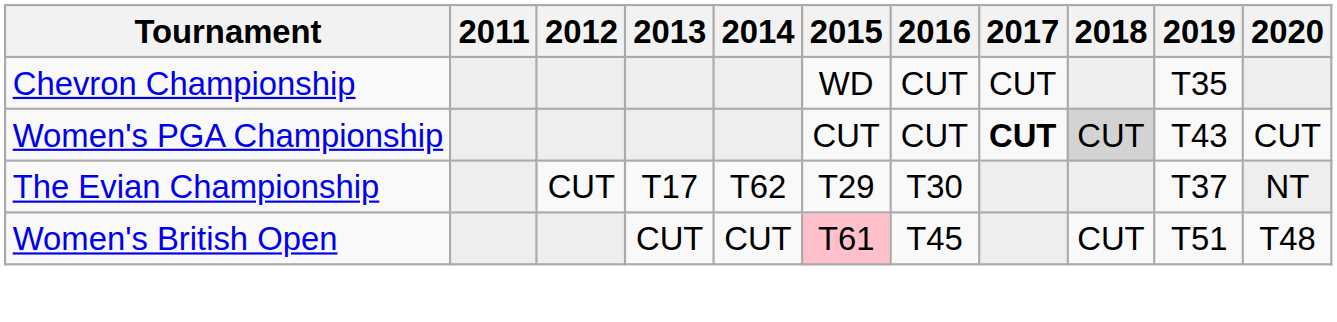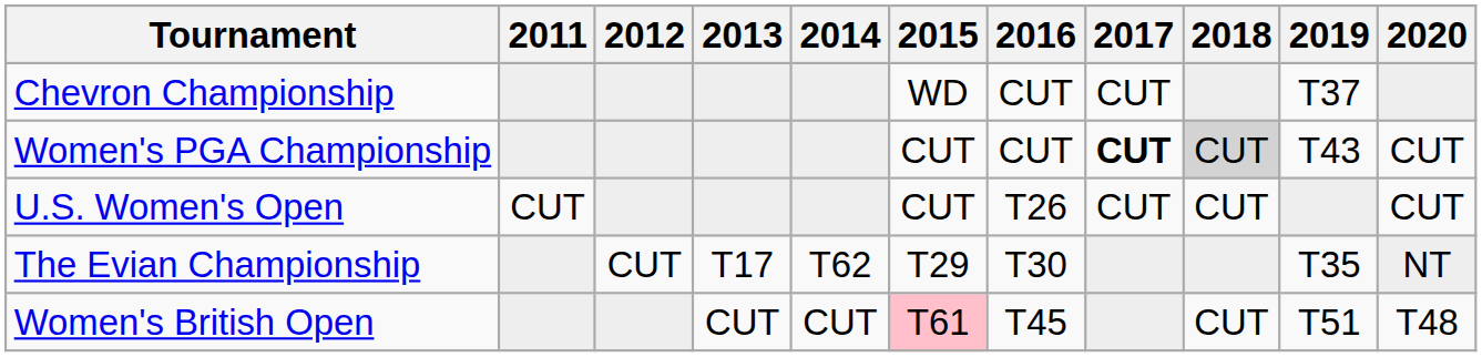 <table class="wikitable" style="font-size:95%;text-align:center;">
 <tr>
 <th>Tournament</th>
 <th>2011</th>
 <th>2012</th>
 <th>2013</th>
 <th>2014</th>
 <th>2015</th>
 <th>2016</th>
 <th>2017</th>
 <th>2018</th>
 <th>2019</th>
 <th>2020</th>
 </tr>
 <tr>
 <td align=left><a href='#'>Chevron Championship</a></td>
 <td style="background:#eeeeee;"></td>
 <td style="background:#eeeeee;"></td>
 <td style="background:#eeeeee;"></td>
 <td style="background:#eeeeee;"></td>
 <td>WD</td>
 <td>CUT</td>
 <td>CUT</td>
 <td style="background:#eeeeee;"></td>
-<td>T35</td>
+<td>T37</td>
 <td style="background:#eeeeee;"></td>
 </tr>
 <tr>
 <td align=left><a href='#'>Women's PGA Championship</a></td>
 <td style="background:#eeeeee;"></td>
 <td style="background:#eeeeee;"></td>
 <td style="background:#eeeeee;"></td>
 <td style="background:#eeeeee;"></td>
 <td>CUT</td>
 <td>CUT</td>
 <td><strong>CUT</strong></td>
 <td style="background: lightgrey;">CUT</td>
 <td>T43</td>
 <td>CUT</td>
 </tr>
 <tr>
+<td align=left><a href='#'>U.S. Women's Open</a></td>
+<td>CUT</td>
+<td style="background:#eeeeee;"></td>
+<td style="background:#eeeeee;"></td>
+<td style="background:#eeeeee;"></td>
+<td>CUT</td>
+<td>T26</td>
+<td>CUT</td>
+<td>CUT</td>
+<td style="background:#eeeeee;"></td>
+<td>CUT</td>
+</tr>
+<tr>
 <td align=left><a href='#'>The Evian Championship</a></td>
 <td style="background:#eeeeee;"></td>
 <td>CUT</td>
 <td>T17</td>
 <td>T62</td>
 <td>T29</td>
 <td>T30</td>
 <td style="background:#eeeeee;"></td>
 <td style="background:#eeeeee;"></td>
-<td>T37</td>
+<td>T35</td>
 <td style="background:#eeeeee;">NT</td>
 </tr>
 <tr>
 <td align=left><a href='#'>Women's British Open</a></td>
 <td style="background:#eeeeee;"></td>
 <td style="background:#eeeeee;"></td>
 <td>CUT</td>
 <td>CUT</td>
 <td style="background: pink;">T61</td>
 <td>T45</td>
 <td style="background:#eeeeee;"></td>
 <td>CUT</td>
 <td>T51</td>
 <td>T48</td>
 </tr>
 </table>
